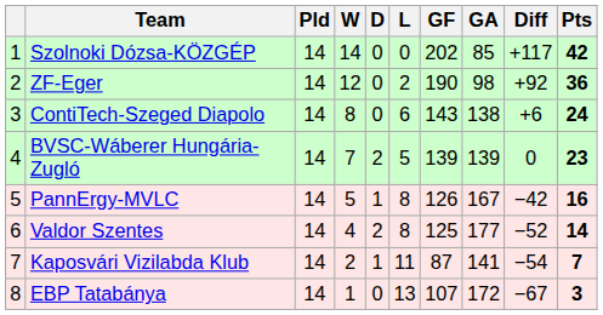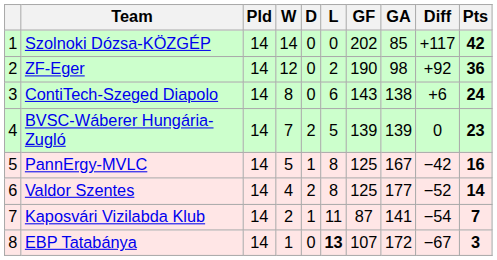 <table class="wikitable sortable" style="text-align:center">
 <tr>
 <th></th>
 <th width="210">Team</th>
 <th>Pld</th>
 <th>W</th>
 <th>D</th>
 <th>L</th>
 <th>GF</th>
 <th>GA</th>
 <th>Diff</th>
 <th>Pts</th>
 </tr>
 <tr style="background: #CCFFCC;">
 <td>1</td>
 <td align=left> <a href='#'>Szolnoki Dózsa-KÖZGÉP</a></td>
 <td>14</td>
 <td>14</td>
 <td>0</td>
 <td>0</td>
 <td>202</td>
 <td>85</td>
 <td>+117</td>
 <td><strong>42</strong></td>
 </tr>
 <tr style="background: #CCFFCC;">
 <td>2</td>
 <td align=left> <a href='#'>ZF-Eger</a></td>
 <td>14</td>
 <td>12</td>
 <td>0</td>
 <td>2</td>
 <td>190</td>
 <td>98</td>
 <td>+92</td>
 <td><strong>36</strong></td>
 </tr>
 <tr style="background: #CCFFCC;">
 <td>3</td>
 <td align=left> <a href='#'>ContiTech-Szeged Diapolo</a></td>
 <td>14</td>
 <td>8</td>
 <td>0</td>
 <td>6</td>
 <td>143</td>
 <td>138</td>
 <td>+6</td>
 <td><strong>24</strong></td>
 </tr>
 <tr style="background: #CCFFCC;">
 <td>4</td>
 <td align=left> <a href='#'>BVSC-Wáberer Hungária-Zugló</a></td>
 <td>14</td>
 <td>7</td>
 <td>2</td>
 <td>5</td>
 <td>139</td>
 <td>139</td>
 <td>0</td>
 <td><strong>23</strong></td>
 </tr>
 <tr style="background: #FFE6E6;">
 <td>5</td>
 <td align=left> <a href='#'>PannErgy-MVLC</a></td>
 <td>14</td>
 <td>5</td>
 <td>1</td>
 <td>8</td>
-<td>126</td>
+<td>125</td>
 <td>167</td>
 <td>−42</td>
 <td><strong>16</strong></td>
 </tr>
 <tr style="background: #FFE6E6;">
 <td>6</td>
 <td align=left> <a href='#'>Valdor Szentes</a></td>
 <td>14</td>
 <td>4</td>
 <td>2</td>
 <td>8</td>
 <td>125</td>
 <td>177</td>
 <td>−52</td>
 <td><strong>14</strong></td>
 </tr>
 <tr style="background: #FFE6E6;">
 <td>7</td>
 <td align=left> <a href='#'>Kaposvári Vizilabda Klub</a></td>
 <td>14</td>
 <td>2</td>
 <td>1</td>
 <td>11</td>
 <td>87</td>
 <td>141</td>
 <td>−54</td>
 <td><strong>7</strong></td>
 </tr>
 <tr style="background: #FFE6E6;">
 <td>8</td>
 <td align=left> <a href='#'>EBP Tatabánya</a></td>
 <td>14</td>
 <td>1</td>
 <td>0</td>
-<td>13</td>
+<td><strong>13</strong></td>
 <td>107</td>
 <td>172</td>
 <td>−67</td>
 <td><strong>3</strong></td>
 </tr>
 </table>
